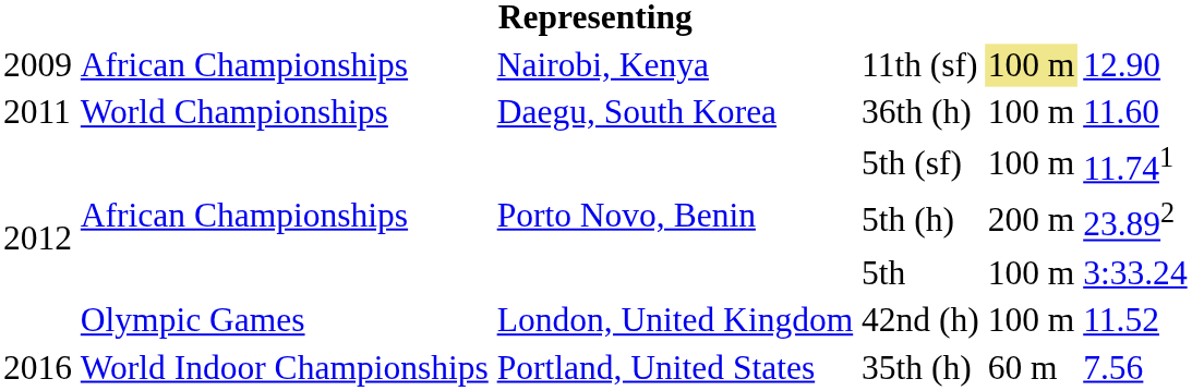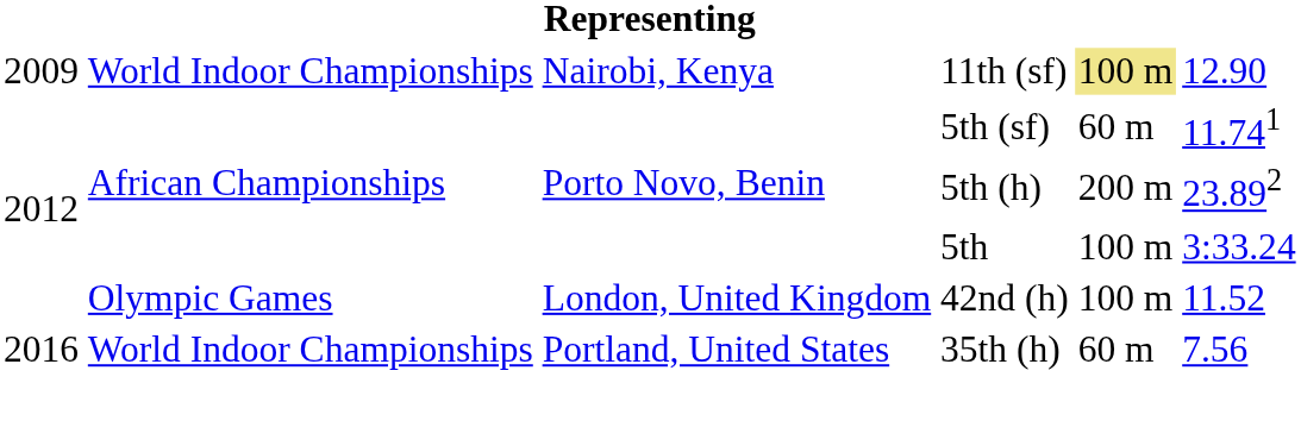 <table>
 <tr>
 <th colspan="6">Representing </th>
 </tr>
 <tr>
 <td>2009</td>
-<td><a href='#'>African Championships</a></td>
+<td><a href='#'>World Indoor Championships</a></td>
 <td><a href='#'>Nairobi, Kenya</a></td>
 <td>11th (sf)</td>
 <td style="background: khaki;">100 m</td>
 <td><a href='#'>12.90</a></td>
 </tr>
 <tr>
-<td>2011</td>
-<td><a href='#'>World Championships</a></td>
-<td><a href='#'>Daegu, South Korea</a></td>
-<td>36th (h)</td>
-<td>100 m</td>
-<td><a href='#'>11.60</a></td>
-</tr>
-<tr>
 <td rowspan=4>2012</td>
 <td rowspan=3><a href='#'>African Championships</a></td>
 <td rowspan=3><a href='#'>Porto Novo, Benin</a></td>
 <td>5th (sf)</td>
-<td>100 m</td>
+<td>60 m</td>
 <td><a href='#'>11.74</a><sup>1</sup></td>
 </tr>
 <tr>
 <td>5th (h)</td>
 <td>200 m</td>
 <td><a href='#'>23.89</a><sup>2</sup></td>
 </tr>
 <tr>
 <td>5th</td>
 <td>100 m</td>
 <td><a href='#'>3:33.24</a></td>
 </tr>
 <tr>
 <td><a href='#'>Olympic Games</a></td>
 <td><a href='#'>London, United Kingdom</a></td>
 <td>42nd (h)</td>
 <td>100 m</td>
 <td><a href='#'>11.52</a></td>
 </tr>
 <tr>
 <td>2016</td>
 <td><a href='#'>World Indoor Championships</a></td>
 <td><a href='#'>Portland, United States</a></td>
 <td>35th (h)</td>
 <td>60 m</td>
 <td><a href='#'>7.56</a></td>
 </tr>
 </table>
